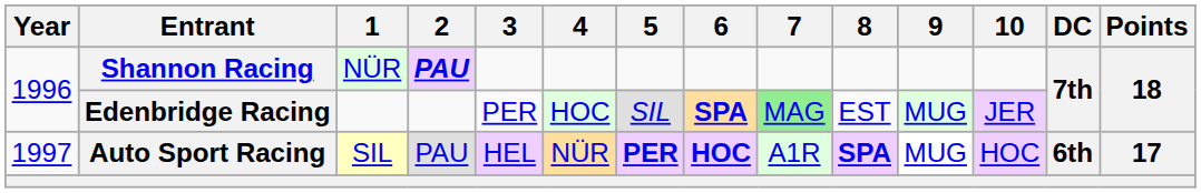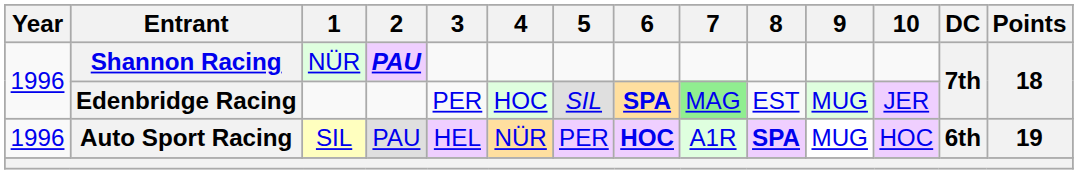 <table class="wikitable" style="text-align:center; font-size:85%">
 <tr>
 <th>Year</th>
 <th>Entrant</th>
 <th>1</th>
 <th>2</th>
 <th>3</th>
 <th>4</th>
 <th>5</th>
 <th>6</th>
 <th>7</th>
 <th>8</th>
 <th>9</th>
 <th>10</th>
 <th>DC</th>
 <th>Points</th>
 </tr>
 <tr>
 <td rowspan=2><a href='#'>1996</a></td>
 <th nowrap><a href='#'>Shannon Racing</a></th>
 <td style="background:#DFFFDF;"><a href='#'>NÜR</a><br></td>
 <td style="background:#EFCFFF;"><a href='#'><strong><em>PAU</em></strong></a><br></td>
 <td></td>
 <td></td>
 <td></td>
 <td></td>
 <td></td>
 <td></td>
 <td></td>
 <td></td>
 <th rowspan=2>7th</th>
 <th rowspan=2>18</th>
 </tr>
 <tr>
 <th nowrap>Edenbridge Racing</th>
 <td></td>
 <td></td>
 <td><a href='#'>PER</a></td>
 <td style="background:#DFFFDF;"><a href='#'>HOC</a><br></td>
 <td style="background:#DFDFDF;"><em><a href='#'>SIL</a></em><br></td>
 <td style="background:#FFDF9F;"><strong><a href='#'>SPA</a></strong><br></td>
 <td style="background: lightgreen;"><a href='#'>MAG</a></td>
 <td><a href='#'>EST</a></td>
 <td style="background:#DFFFDF;"><a href='#'>MUG</a><br></td>
 <td style="background:#EFCFFF;"><a href='#'>JER</a><br></td>
 </tr>
 <tr>
-<td><a href='#'>1997</a></td>
+<td><a href='#'>1996</a></td>
 <th nowrap>Auto Sport Racing</th>
 <td style="background:#ffffbf;"><a href='#'>SIL</a><br></td>
 <td style="background:#dfdfdf;"><a href='#'>PAU</a><br></td>
 <td style="background:#EFCFFF;"><a href='#'>HEL</a><br></td>
 <td style="background:#FFDF9F;"><a href='#'>NÜR</a><br></td>
-<td style="background:#EFCFFF;"><strong><a href='#'>PER</a><br></strong></td>
+<td style="background:#EFCFFF;"><a href='#'>PER</a><br></td>
 <td style="background:#EFCFFF;"><strong><a href='#'>HOC</a></strong><br></td>
 <td style="background:#DFFFDF;"><a href='#'>A1R</a><br></td>
 <td style="background:#EFCFFF;"><strong><a href='#'>SPA</a></strong><br></td>
 <td style="background:#FFFFFF;"><a href='#'>MUG</a><br></td>
 <td style="background:#EFCFFF;"><a href='#'>HOC</a><br></td>
 <th>6th</th>
-<th>17</th>
+<th>19</th>
 </tr>
 <tr>
 <th colspan="14"></th>
 </tr>
 </table>
